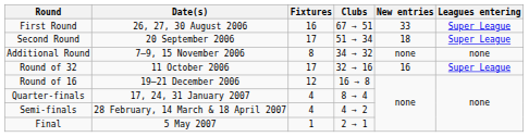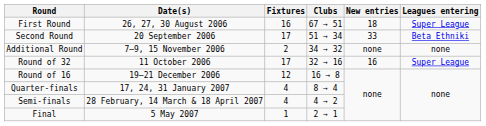 <table class="wikitable" style="text-align:center">
 <tr>
 <th>Round</th>
 <th>Date(s)</th>
 <th>Fixtures</th>
 <th>Clubs</th>
 <th>New entries</th>
 <th>Leagues entering</th>
 </tr>
 <tr>
 <td>First Round</td>
 <td>26, 27, 30 August 2006</td>
 <td>16</td>
 <td>67 → 51</td>
-<td>33</td>
+<td>18</td>
 <td><a href='#'>Super League</a></td>
 </tr>
 <tr>
 <td>Second Round</td>
 <td>20 September 2006</td>
 <td>17</td>
 <td>51 → 34</td>
-<td>18</td>
-<td><a href='#'>Super League</a></td>
+<td>33</td>
+<td><a href='#'>Beta Ethniki</a></td>
 </tr>
 <tr>
 <td>Additional Round</td>
 <td>7–9, 15 November 2006</td>
-<td>8</td>
+<td>2</td>
 <td>34 → 32</td>
 <td>none</td>
 <td>none</td>
 </tr>
 <tr>
 <td>Round of 32</td>
 <td>11 October 2006</td>
 <td>17</td>
 <td>32 → 16</td>
 <td>16</td>
 <td><a href='#'>Super League</a></td>
 </tr>
 <tr>
 <td>Round of 16</td>
 <td>19–21 December 2006</td>
 <td>12</td>
 <td>16 → 8</td>
 <td rowspan=4>none</td>
 <td rowspan=4>none</td>
 </tr>
 <tr>
 <td>Quarter-finals</td>
 <td>17, 24, 31 January 2007</td>
 <td>4</td>
 <td>8 → 4</td>
 </tr>
 <tr>
 <td>Semi-finals</td>
 <td>28 February, 14 March & 18 April 2007</td>
 <td>4</td>
 <td>4 → 2</td>
 </tr>
 <tr>
 <td>Final</td>
 <td>5 May 2007</td>
 <td>1</td>
 <td>2 → 1</td>
 </tr>
 </table>
